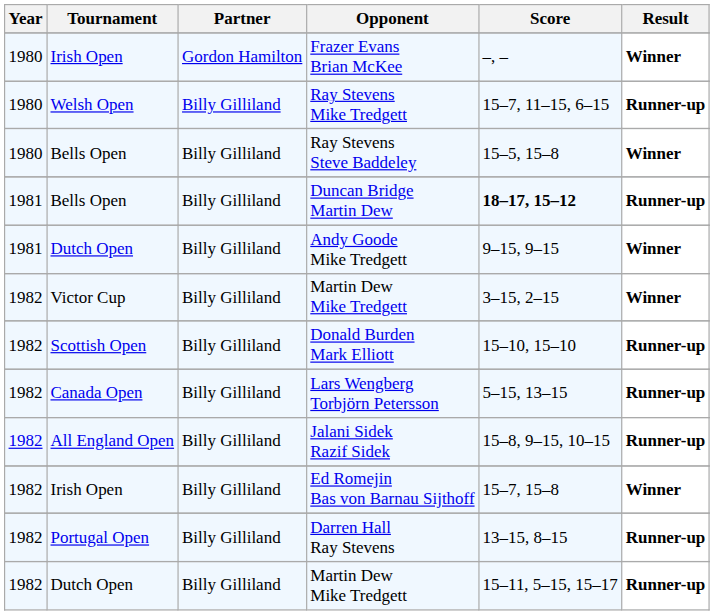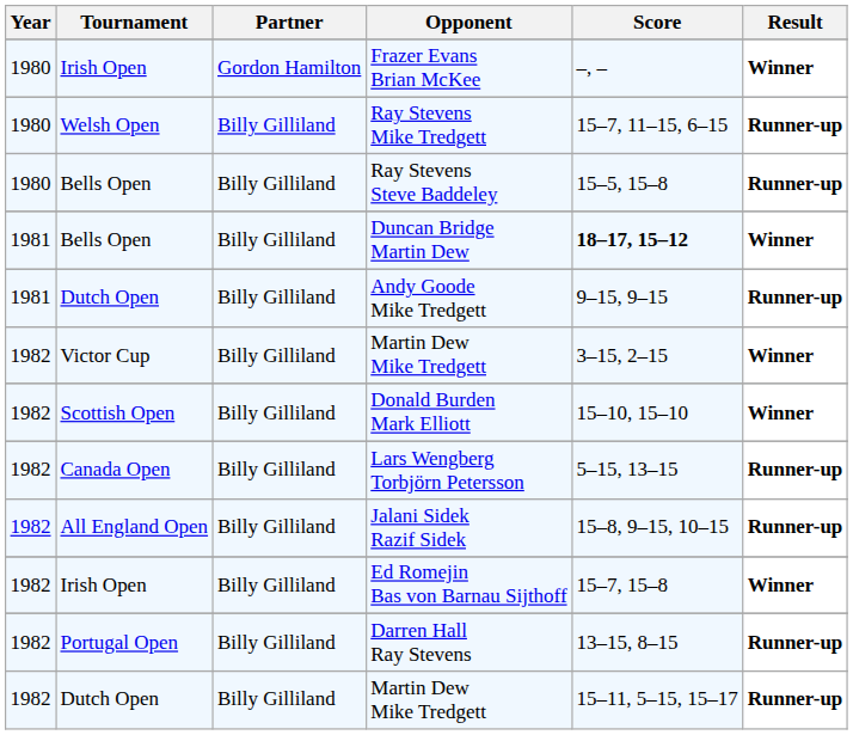 <table class="sortable wikitable" style="font-size: 90%;">
 <tr>
 <th>Year</th>
 <th>Tournament</th>
 <th>Partner</th>
 <th>Opponent</th>
 <th>Score</th>
 <th>Result</th>
 </tr>
 <tr>
 </tr>
 <tr style="background:#F0F8FF">
 <td align="center">1980</td>
 <td align="left"><a href='#'>Irish Open</a></td>
 <td align="left"> <a href='#'>Gordon Hamilton</a></td>
 <td align="left"> <a href='#'>Frazer Evans</a> <br>  <a href='#'>Brian McKee</a></td>
 <td align="left">–, –</td>
 <td style="text-align:left; background:white"> <strong>Winner</strong></td>
 </tr>
 <tr>
 </tr>
 <tr style="background:#F0F8FF">
 <td align="center">1980</td>
 <td align="left"><a href='#'>Welsh Open</a></td>
 <td align="left"> <a href='#'>Billy Gilliland</a></td>
 <td align="left"> <a href='#'>Ray Stevens</a> <br>  <a href='#'>Mike Tredgett</a></td>
 <td align="left">15–7, 11–15, 6–15</td>
 <td style="text-align:left; background:white"> <strong>Runner-up</strong></td>
 </tr>
 <tr>
 </tr>
 <tr style="background:#F0F8FF">
 <td align="center">1980</td>
 <td align="left">Bells Open</td>
 <td align="left"> Billy Gilliland</td>
 <td align="left"> Ray Stevens <br>  <a href='#'>Steve Baddeley</a></td>
 <td align="left">15–5, 15–8</td>
-<td style="text-align:left; background:white"> <strong>Winner</strong></td>
+<td style="text-align:left; background:white"> <strong>Runner-up</strong></td>
 </tr>
 <tr>
 </tr>
 <tr style="background:#F0F8FF">
 <td align="center">1981</td>
 <td align="left">Bells Open</td>
 <td align="left"> Billy Gilliland</td>
 <td align="left"> <a href='#'>Duncan Bridge</a> <br>  <a href='#'>Martin Dew</a></td>
 <td align="left"><strong>18–17, 15–12</strong></td>
-<td style="text-align:left; background:white"> <strong>Runner-up</strong></td>
+<td style="text-align:left; background:white"> <strong>Winner</strong></td>
 </tr>
 <tr>
 </tr>
 <tr style="background:#F0F8FF">
 <td align="center">1981</td>
 <td align="left"><a href='#'>Dutch Open</a></td>
 <td align="left"> Billy Gilliland</td>
 <td align="left"> <a href='#'>Andy Goode</a> <br>  Mike Tredgett</td>
 <td align="left">9–15, 9–15</td>
-<td style="text-align:left; background:white"> <strong>Winner</strong></td>
+<td style="text-align:left; background:white"> <strong>Runner-up</strong></td>
 </tr>
 <tr>
 </tr>
 <tr style="background:#F0F8FF">
 <td align="center">1982</td>
 <td align="left">Victor Cup</td>
 <td align="left"> Billy Gilliland</td>
 <td align="left"> Martin Dew <br>  <a href='#'>Mike Tredgett</a></td>
 <td align="left">3–15, 2–15</td>
 <td style="text-align:left; background:white"> <strong>Winner</strong></td>
 </tr>
 <tr>
 </tr>
 <tr style="background:#F0F8FF">
 <td align="center">1982</td>
 <td align="left"><a href='#'>Scottish Open</a></td>
 <td align="left"> Billy Gilliland</td>
 <td align="left"> <a href='#'>Donald Burden</a> <br>  <a href='#'>Mark Elliott</a></td>
 <td align="left">15–10, 15–10</td>
-<td style="text-align:left; background:white"> <strong>Runner-up</strong></td>
+<td style="text-align:left; background:white"> <strong>Winner</strong></td>
 </tr>
 <tr>
 </tr>
 <tr style="background:#F0F8FF">
 <td align="center">1982</td>
 <td><a href='#'>Canada Open</a></td>
 <td> Billy Gilliland</td>
 <td> <a href='#'>Lars Wengberg</a><br> <a href='#'>Torbjörn Petersson</a></td>
 <td align="left">5–15, 13–15</td>
 <td style="text-align:left; background:white"> <strong>Runner-up</strong></td>
 </tr>
 <tr>
 </tr>
 <tr style="background:#F0F8FF">
 <td align="center"><a href='#'>1982</a></td>
 <td align="left"><a href='#'>All England Open</a></td>
 <td align="left"> Billy Gilliland</td>
 <td align="left"> <a href='#'>Jalani Sidek</a> <br>  <a href='#'>Razif Sidek</a></td>
 <td align="left">15–8, 9–15, 10–15</td>
 <td style="text-align:left; background:white"> <strong>Runner-up</strong></td>
 </tr>
 <tr>
 </tr>
 <tr style="background:#F0F8FF">
 <td align="center">1982</td>
 <td align="left">Irish Open</td>
 <td align="left"> Billy Gilliland</td>
 <td align="left"> <a href='#'>Ed Romejin</a> <br>  <a href='#'>Bas von Barnau Sijthoff</a></td>
 <td align="left">15–7, 15–8</td>
 <td style="text-align:left; background:white"> <strong>Winner</strong></td>
 </tr>
 <tr>
 </tr>
 <tr style="background:#F0F8FF">
 <td align="center">1982</td>
 <td align="left"><a href='#'>Portugal Open</a></td>
 <td align="left"> Billy Gilliland</td>
 <td align="left"> <a href='#'>Darren Hall</a> <br>  Ray Stevens</td>
 <td align="left">13–15, 8–15</td>
 <td style="text-align:left; background:white"> <strong>Runner-up</strong></td>
 </tr>
 <tr>
 </tr>
 <tr style="background:#F0F8FF">
 <td align="center">1982</td>
 <td align="left">Dutch Open</td>
 <td align="left"> Billy Gilliland</td>
 <td align="left"> Martin Dew <br>  Mike Tredgett</td>
 <td align="left">15–11, 5–15, 15–17</td>
 <td style="text-align:left; background:white"> <strong>Runner-up</strong></td>
 </tr>
 </table>
